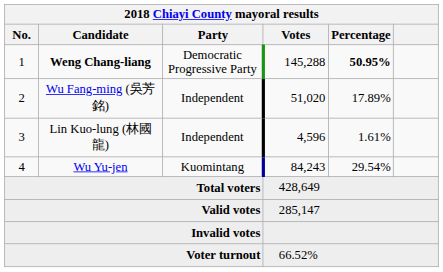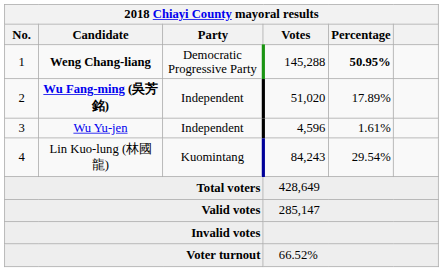 <table class="wikitable collapsible" style="text-align:center; margin:1em auto;">
 <tr>
 <th colspan="6">2018 <a href='#'>Chiayi County</a> mayoral results</th>
 </tr>
 <tr>
 <th width=35>No.</th>
 <th width=150>Candidate</th>
 <th width=120>Party</th>
 <th width=75>Votes</th>
 <th width=75>Percentage</th>
 <th width=49></th>
 </tr>
 <tr>
 <td>1</td>
 <td><strong>Weng Chang-liang</strong></td>
 <td>Democratic Progressive Party</td>
 <td style="border-left:4px solid #1B9413;" align="right">145,288</td>
 <td align="right"><strong>50.95%</strong></td>
 <td align="center"></td>
 </tr>
 <tr>
 <td>2</td>
-<td><a href='#'>Wu Fang-ming</a> (吳芳銘)</td>
+<td><strong><a href='#'>Wu Fang-ming</a> (吳芳銘)</strong></td>
 <td> Independent</td>
 <td style="border-left:4px solid #000000;" align="right">51,020</td>
 <td align="right">17.89%</td>
 <td align="center"></td>
 </tr>
 <tr>
 <td>3</td>
-<td>Lin Kuo-lung (林國龍)</td>
+<td><a href='#'>Wu Yu-jen</a></td>
 <td> Independent</td>
 <td style="border-left:4px solid #000000;" align="right">4,596</td>
 <td align="right">1.61%</td>
 <td align="center"></td>
 </tr>
 <tr>
 <td>4</td>
-<td><a href='#'>Wu Yu-jen</a></td>
+<td>Lin Kuo-lung (林國龍)</td>
 <td> Kuomintang</td>
 <td style="border-left:4px solid #000099;" align="right">84,243</td>
 <td align="right">29.54%</td>
 <td align="center"></td>
 </tr>
 <tr bgcolor=EEEEEE>
 <td colspan="3" align="right"><strong>Total voters</strong></td>
 <td colspan="3" align="left">　428,649</td>
 </tr>
 <tr bgcolor=EEEEEE>
 <td colspan="3" align="right"><strong>Valid votes</strong></td>
 <td colspan="3" align="left">　285,147</td>
 </tr>
 <tr bgcolor=EEEEEE>
 <td colspan="3" align="right"><strong>Invalid votes</strong></td>
 <td colspan="3" align="left">　</td>
 </tr>
 <tr bgcolor=EEEEEE>
 <td colspan="3" align="right"><strong>Voter turnout</strong></td>
 <td colspan="3" align="left">　66.52%</td>
 </tr>
 </table>
